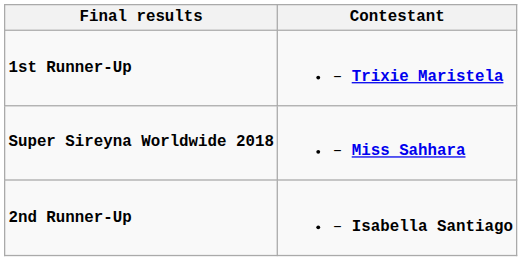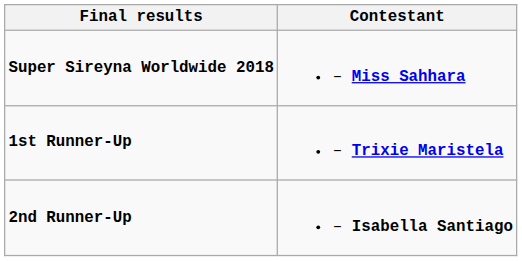 <table class="wikitable sortable" style="font-size: 95%;">
 <tr>
 <th>Final results</th>
 <th>Contestant</th>
 </tr>
 <tr>
+<td><strong>Super Sireyna Worldwide 2018</strong></td>
+<td><br><ul><li><strong></strong> – <strong><a href='#'>Miss Sahhara</a></strong></li></ul></td>
+</tr>
+<tr>
 <td><strong>1st Runner-Up</strong></td>
 <td><br><ul><li><strong></strong> – <strong><a href='#'>Trixie Maristela</a></strong></li></ul></td>
-</tr>
-<tr>
-<td><strong>Super Sireyna Worldwide 2018</strong></td>
-<td><br><ul><li><strong></strong> – <strong><a href='#'>Miss Sahhara</a></strong></li></ul></td>
 </tr>
 <tr>
 <td><strong>2nd Runner-Up</strong></td>
 <td><br><ul><li><strong></strong> – <strong>Isabella Santiago</strong></li></ul></td>
 </tr>
 </table>
